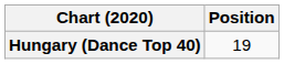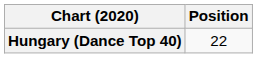 <table class="wikitable plainrowheaders" style="text-align:center">
 <tr>
 <th scope="col">Chart (2020)</th>
 <th scope="col">Position</th>
 </tr>
 <tr>
 <th scope="row">Hungary (Dance Top 40)</th>
-<td>19</td>
+<td>22</td>
 </tr>
 </table>
